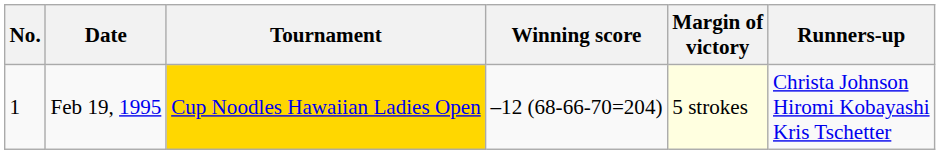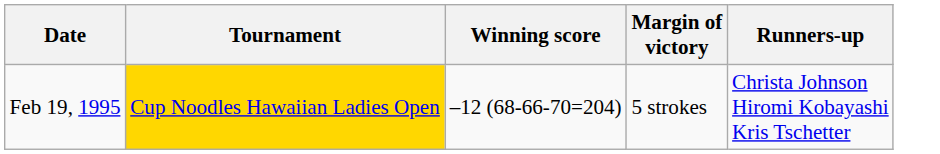 <table class="wikitable" style="font-size:95%;">
 <tr>
-<th>No.</th>
 <th>Date</th>
 <th>Tournament</th>
 <th>Winning score</th>
 <th>Margin of <br>victory</th>
 <th>Runners-up</th>
 </tr>
 <tr>
-<td>1</td>
 <td>Feb 19, <a href='#'>1995</a></td>
 <td style="background: gold;"><a href='#'>Cup Noodles Hawaiian Ladies Open</a></td>
 <td>–12 (68-66-70=204)</td>
-<td style="background: lightyellow;">5 strokes</td>
+<td>5 strokes</td>
 <td> <a href='#'>Christa Johnson</a><br> <a href='#'>Hiromi Kobayashi</a><br> <a href='#'>Kris Tschetter</a></td>
 </tr>
 </table>
